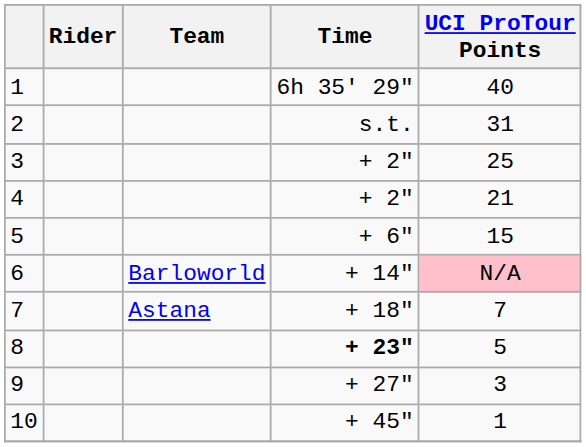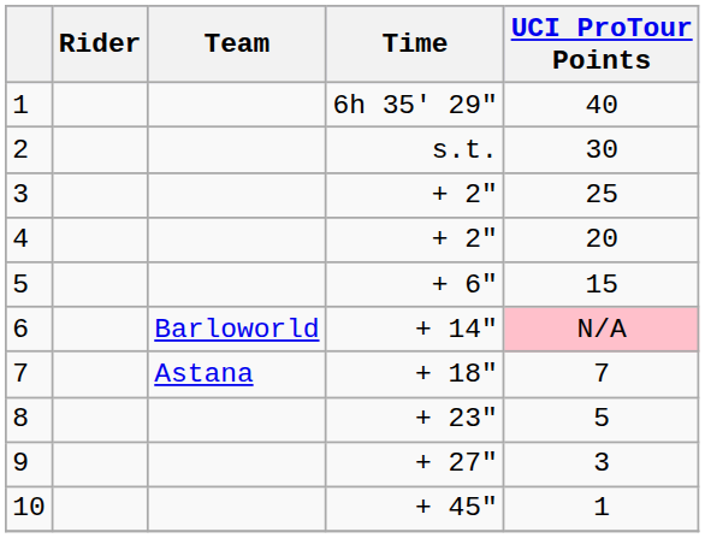 <table class="wikitable">
 <tr style="background:#ccccff;">
 <th></th>
 <th>Rider</th>
 <th>Team</th>
 <th>Time</th>
 <th><a href='#'>UCI ProTour</a><br>Points</th>
 </tr>
 <tr>
 <td>1</td>
 <td></td>
 <td></td>
 <td>6h 35' 29"</td>
 <td align="center">40</td>
 </tr>
 <tr>
 <td>2</td>
 <td></td>
 <td></td>
 <td align="right">s.t.</td>
-<td align="center">31</td>
+<td align="center">30</td>
 </tr>
 <tr>
 <td>3</td>
 <td></td>
 <td></td>
 <td align="right">+ 2"</td>
 <td align="center">25</td>
 </tr>
 <tr>
 <td>4</td>
 <td></td>
 <td></td>
 <td align="right">+ 2"</td>
-<td align="center">21</td>
+<td align="center">20</td>
 </tr>
 <tr>
 <td>5</td>
 <td><del></del></td>
 <td><del></del></td>
 <td align="right">+ 6"</td>
 <td align="center">15</td>
 </tr>
 <tr>
 <td>6</td>
 <td></td>
 <td><a href='#'>Barloworld</a></td>
 <td align="right">+ 14"</td>
 <td align="center" style="background: pink;">N/A</td>
 </tr>
 <tr>
 <td>7</td>
 <td></td>
 <td><a href='#'>Astana</a></td>
 <td align="right">+ 18"</td>
 <td align="center">7</td>
 </tr>
 <tr>
 <td>8</td>
 <td></td>
 <td></td>
-<td align="right"><strong>+ 23"</strong></td>
+<td align="right">+ 23"</td>
 <td align="center">5</td>
 </tr>
 <tr>
 <td>9</td>
 <td></td>
 <td></td>
 <td align="right">+ 27"</td>
 <td align="center">3</td>
 </tr>
 <tr>
 <td>10</td>
 <td></td>
 <td></td>
 <td align="right">+ 45"</td>
 <td align="center">1</td>
 </tr>
 <tr>
 </tr>
 </table>
